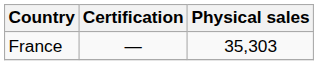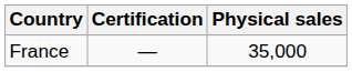 <table class="wikitable">
 <tr>
 <th>Country</th>
 <th>Certification</th>
 <th>Physical sales</th>
 </tr>
 <tr>
 <td>France</td>
 <td align="center">—</td>
-<td align="center">35,303</td>
+<td align="center">35,000</td>
 </tr>
 <tr>
 </tr>
 </table>
